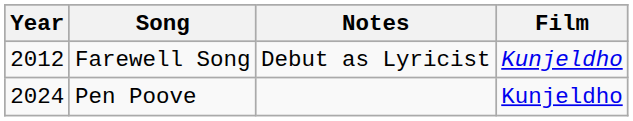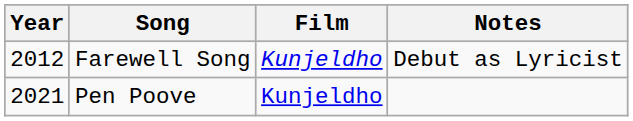 <table class="wikitable">
 <tr>
 <th scope="col">Year</th>
 <th scope="col">Song</th>
+<th scope="col">Film</th>
 <th scope="col" class="unsortable">Notes</th>
-<th scope="col">Film</th>
 </tr>
 <tr>
 <td>2012</td>
 <td>Farewell Song</td>
+<td><em><a href='#'>Kunjeldho</a></em></td>
 <td>Debut as Lyricist</td>
-<td><em><a href='#'>Kunjeldho</a></em></td>
 </tr>
 <tr>
-<td>2024</td>
+<td>2021</td>
 <td>Pen Poove</td>
+<td><a href='#'>Kunjeldho</a></td>
 <td></td>
-<td><a href='#'>Kunjeldho</a></td>
 </tr>
 </table>
